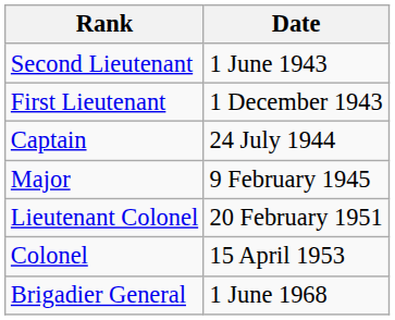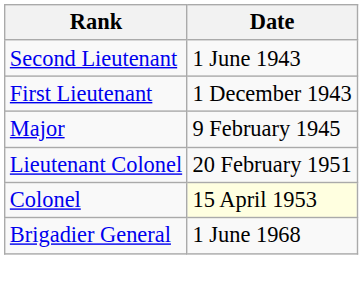 <table class="wikitable">
 <tr>
 <th>Rank</th>
 <th>Date</th>
 </tr>
 <tr>
 <td> <a href='#'>Second Lieutenant</a></td>
 <td>1 June 1943 </td>
 </tr>
 <tr>
 <td> <a href='#'>First Lieutenant</a></td>
 <td>1 December 1943</td>
 </tr>
 <tr>
-<td> <a href='#'>Captain</a></td>
-<td>24 July 1944</td>
-</tr>
-<tr>
 <td> <a href='#'>Major</a></td>
 <td>9 February 1945</td>
 </tr>
 <tr>
 <td> <a href='#'>Lieutenant Colonel</a></td>
 <td>20 February 1951</td>
 </tr>
 <tr>
 <td> <a href='#'>Colonel</a></td>
-<td>15 April 1953</td>
+<td style="background: lightyellow;">15 April 1953</td>
 </tr>
 <tr>
 <td> <a href='#'>Brigadier General</a></td>
 <td>1 June 1968</td>
 </tr>
 </table>
